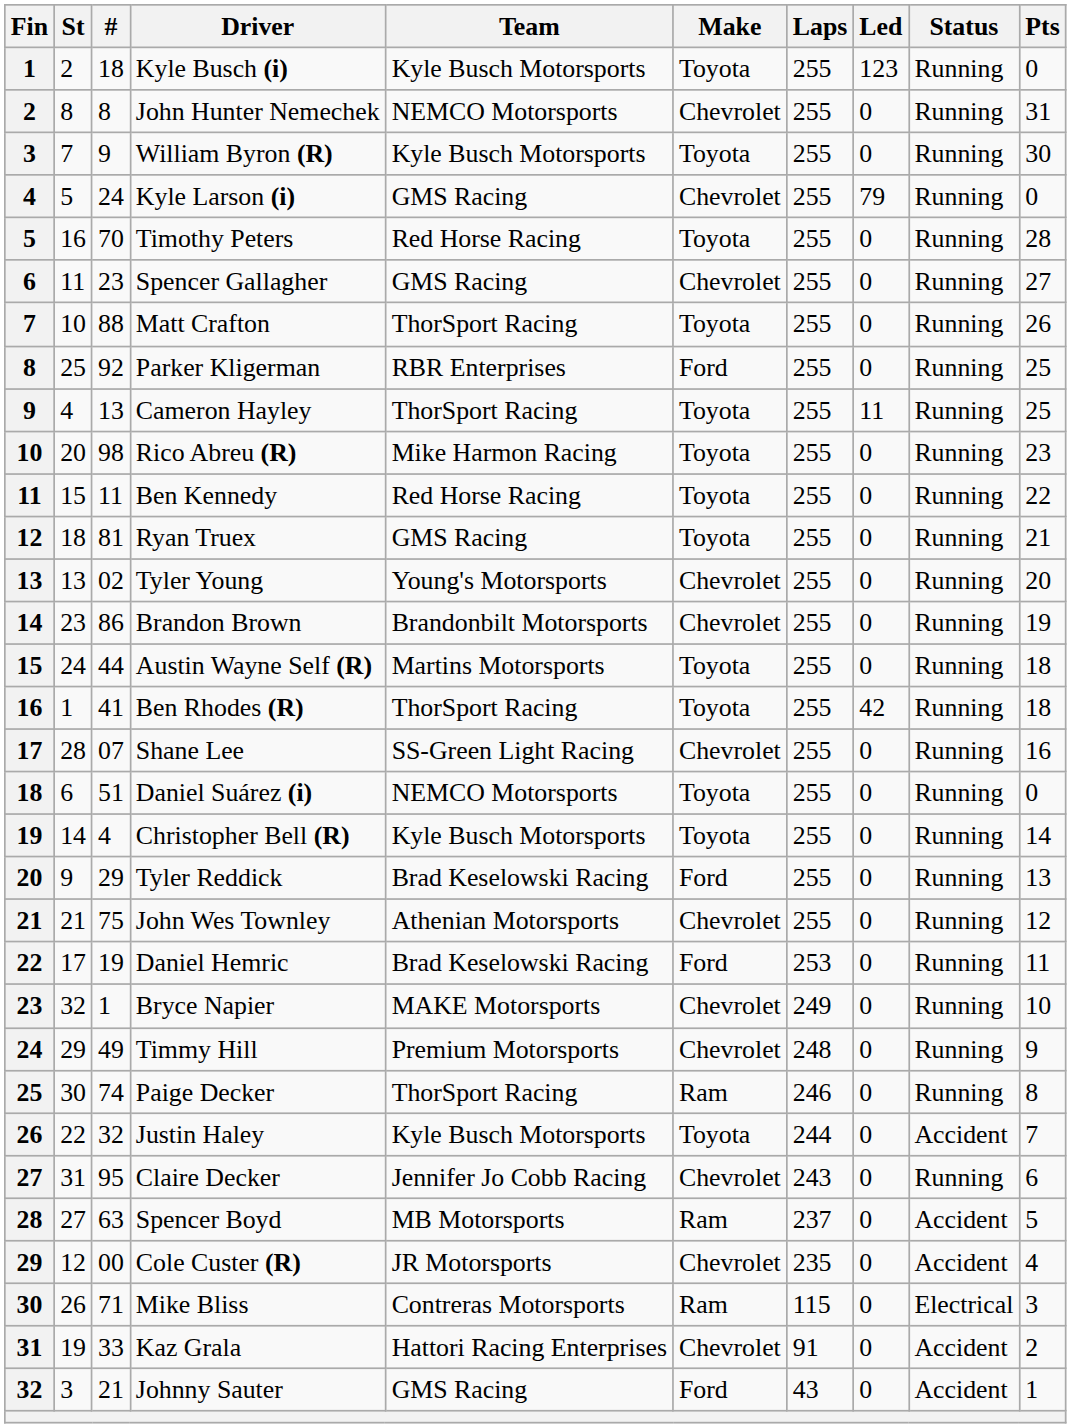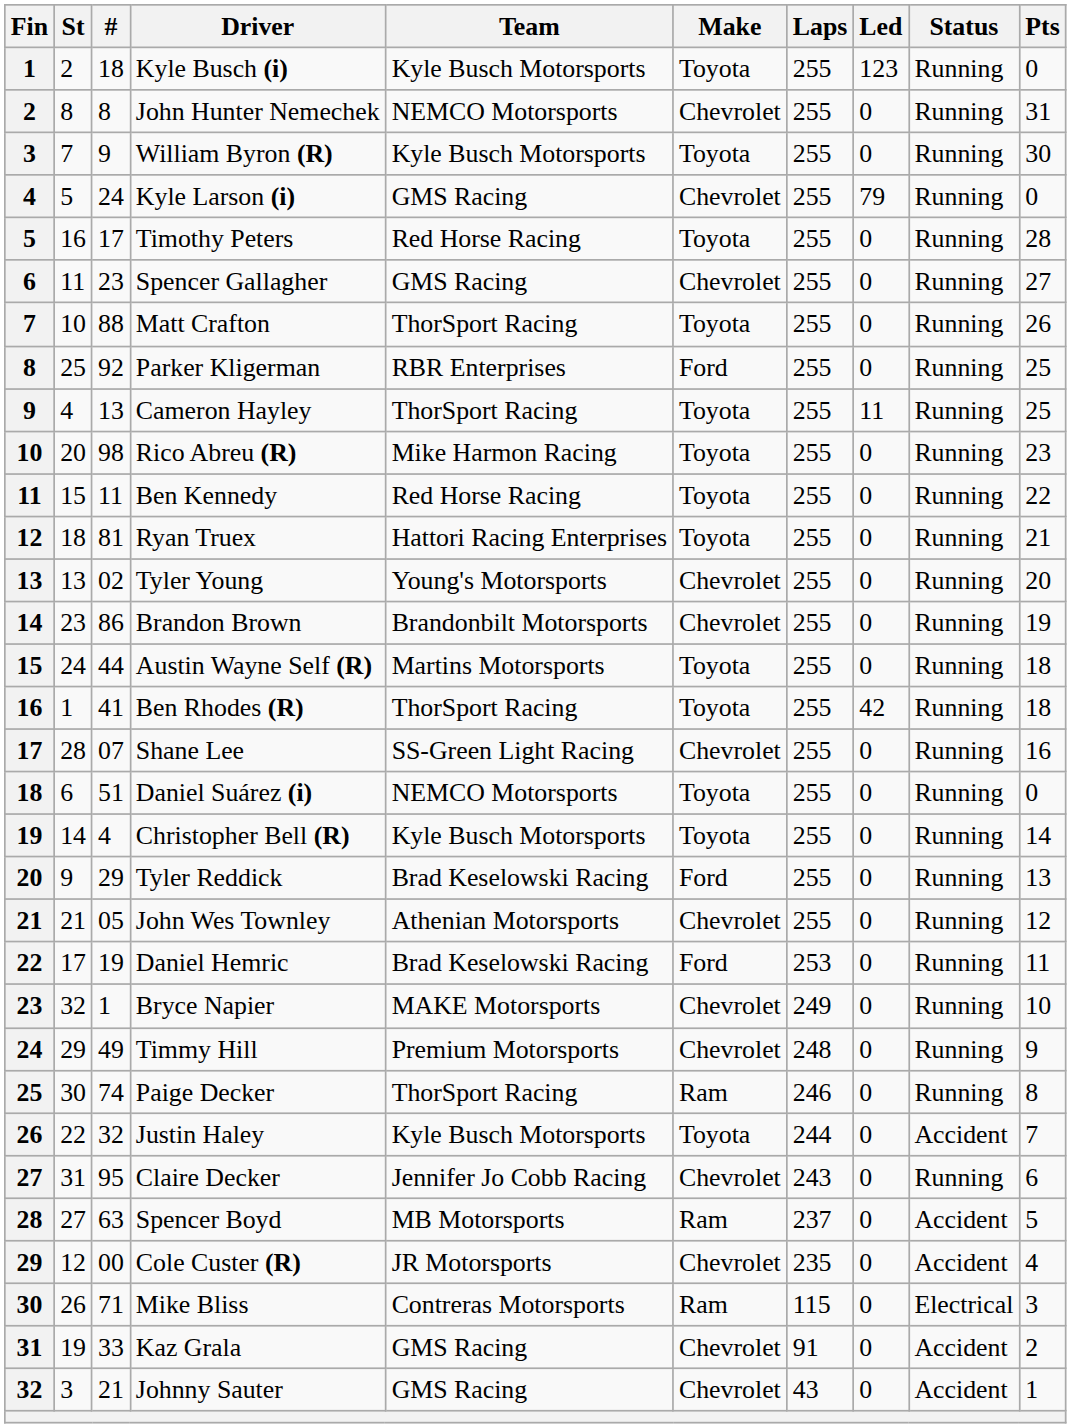 <table class="wikitable" style="font-size:95%">
 <tr>
 <th>Fin</th>
 <th>St</th>
 <th>#</th>
 <th>Driver</th>
 <th>Team</th>
 <th>Make</th>
 <th>Laps</th>
 <th>Led</th>
 <th>Status</th>
 <th>Pts</th>
 </tr>
 <tr>
 <th>1</th>
 <td>2</td>
 <td>18</td>
 <td>Kyle Busch <strong>(i)</strong></td>
 <td>Kyle Busch Motorsports</td>
 <td>Toyota</td>
 <td>255</td>
 <td>123</td>
 <td>Running</td>
 <td>0</td>
 </tr>
 <tr>
 <th>2</th>
 <td>8</td>
 <td>8</td>
 <td>John Hunter Nemechek</td>
 <td>NEMCO Motorsports</td>
 <td>Chevrolet</td>
 <td>255</td>
 <td>0</td>
 <td>Running</td>
 <td>31</td>
 </tr>
 <tr>
 <th>3</th>
 <td>7</td>
 <td>9</td>
 <td>William Byron <strong>(R)</strong></td>
 <td>Kyle Busch Motorsports</td>
 <td>Toyota</td>
 <td>255</td>
 <td>0</td>
 <td>Running</td>
 <td>30</td>
 </tr>
 <tr>
 <th>4</th>
 <td>5</td>
 <td>24</td>
 <td>Kyle Larson <strong>(i)</strong></td>
 <td>GMS Racing</td>
 <td>Chevrolet</td>
 <td>255</td>
 <td>79</td>
 <td>Running</td>
 <td>0</td>
 </tr>
 <tr>
 <th>5</th>
 <td>16</td>
-<td>70</td>
+<td>17</td>
 <td>Timothy Peters</td>
 <td>Red Horse Racing</td>
 <td>Toyota</td>
 <td>255</td>
 <td>0</td>
 <td>Running</td>
 <td>28</td>
 </tr>
 <tr>
 <th>6</th>
 <td>11</td>
 <td>23</td>
 <td>Spencer Gallagher</td>
 <td>GMS Racing</td>
 <td>Chevrolet</td>
 <td>255</td>
 <td>0</td>
 <td>Running</td>
 <td>27</td>
 </tr>
 <tr>
 <th>7</th>
 <td>10</td>
 <td>88</td>
 <td>Matt Crafton</td>
 <td>ThorSport Racing</td>
 <td>Toyota</td>
 <td>255</td>
 <td>0</td>
 <td>Running</td>
 <td>26</td>
 </tr>
 <tr>
 <th>8</th>
 <td>25</td>
 <td>92</td>
 <td>Parker Kligerman</td>
 <td>RBR Enterprises</td>
 <td>Ford</td>
 <td>255</td>
 <td>0</td>
 <td>Running</td>
 <td>25</td>
 </tr>
 <tr>
 <th>9</th>
 <td>4</td>
 <td>13</td>
 <td>Cameron Hayley</td>
 <td>ThorSport Racing</td>
 <td>Toyota</td>
 <td>255</td>
 <td>11</td>
 <td>Running</td>
 <td>25</td>
 </tr>
 <tr>
 <th>10</th>
 <td>20</td>
 <td>98</td>
 <td>Rico Abreu <strong>(R)</strong></td>
 <td>Mike Harmon Racing</td>
 <td>Toyota</td>
 <td>255</td>
 <td>0</td>
 <td>Running</td>
 <td>23</td>
 </tr>
 <tr>
 <th>11</th>
 <td>15</td>
 <td>11</td>
 <td>Ben Kennedy</td>
 <td>Red Horse Racing</td>
 <td>Toyota</td>
 <td>255</td>
 <td>0</td>
 <td>Running</td>
 <td>22</td>
 </tr>
 <tr>
 <th>12</th>
 <td>18</td>
 <td>81</td>
 <td>Ryan Truex</td>
-<td>GMS Racing</td>
+<td>Hattori Racing Enterprises</td>
 <td>Toyota</td>
 <td>255</td>
 <td>0</td>
 <td>Running</td>
 <td>21</td>
 </tr>
 <tr>
 <th>13</th>
 <td>13</td>
 <td>02</td>
 <td>Tyler Young</td>
 <td>Young's Motorsports</td>
 <td>Chevrolet</td>
 <td>255</td>
 <td>0</td>
 <td>Running</td>
 <td>20</td>
 </tr>
 <tr>
 <th>14</th>
 <td>23</td>
 <td>86</td>
 <td>Brandon Brown</td>
 <td>Brandonbilt Motorsports</td>
 <td>Chevrolet</td>
 <td>255</td>
 <td>0</td>
 <td>Running</td>
 <td>19</td>
 </tr>
 <tr>
 <th>15</th>
 <td>24</td>
 <td>44</td>
 <td>Austin Wayne Self <strong>(R)</strong></td>
 <td>Martins Motorsports</td>
 <td>Toyota</td>
 <td>255</td>
 <td>0</td>
 <td>Running</td>
 <td>18</td>
 </tr>
 <tr>
 <th>16</th>
 <td>1</td>
 <td>41</td>
 <td>Ben Rhodes <strong>(R)</strong></td>
 <td>ThorSport Racing</td>
 <td>Toyota</td>
 <td>255</td>
 <td>42</td>
 <td>Running</td>
 <td>18</td>
 </tr>
 <tr>
 <th>17</th>
 <td>28</td>
 <td>07</td>
 <td>Shane Lee</td>
 <td>SS-Green Light Racing</td>
 <td>Chevrolet</td>
 <td>255</td>
 <td>0</td>
 <td>Running</td>
 <td>16</td>
 </tr>
 <tr>
 <th>18</th>
 <td>6</td>
 <td>51</td>
 <td>Daniel Suárez <strong>(i)</strong></td>
 <td>NEMCO Motorsports</td>
 <td>Toyota</td>
 <td>255</td>
 <td>0</td>
 <td>Running</td>
 <td>0</td>
 </tr>
 <tr>
 <th>19</th>
 <td>14</td>
 <td>4</td>
 <td>Christopher Bell <strong>(R)</strong></td>
 <td>Kyle Busch Motorsports</td>
 <td>Toyota</td>
 <td>255</td>
 <td>0</td>
 <td>Running</td>
 <td>14</td>
 </tr>
 <tr>
 <th>20</th>
 <td>9</td>
 <td>29</td>
 <td>Tyler Reddick</td>
 <td>Brad Keselowski Racing</td>
 <td>Ford</td>
 <td>255</td>
 <td>0</td>
 <td>Running</td>
 <td>13</td>
 </tr>
 <tr>
 <th>21</th>
 <td>21</td>
-<td>75</td>
+<td>05</td>
 <td>John Wes Townley</td>
 <td>Athenian Motorsports</td>
 <td>Chevrolet</td>
 <td>255</td>
 <td>0</td>
 <td>Running</td>
 <td>12</td>
 </tr>
 <tr>
 <th>22</th>
 <td>17</td>
 <td>19</td>
 <td>Daniel Hemric</td>
 <td>Brad Keselowski Racing</td>
 <td>Ford</td>
 <td>253</td>
 <td>0</td>
 <td>Running</td>
 <td>11</td>
 </tr>
 <tr>
 <th>23</th>
 <td>32</td>
 <td>1</td>
 <td>Bryce Napier</td>
 <td>MAKE Motorsports</td>
 <td>Chevrolet</td>
 <td>249</td>
 <td>0</td>
 <td>Running</td>
 <td>10</td>
 </tr>
 <tr>
 <th>24</th>
 <td>29</td>
 <td>49</td>
 <td>Timmy Hill</td>
 <td>Premium Motorsports</td>
 <td>Chevrolet</td>
 <td>248</td>
 <td>0</td>
 <td>Running</td>
 <td>9</td>
 </tr>
 <tr>
 <th>25</th>
 <td>30</td>
 <td>74</td>
 <td>Paige Decker</td>
 <td>ThorSport Racing</td>
 <td>Ram</td>
 <td>246</td>
 <td>0</td>
 <td>Running</td>
 <td>8</td>
 </tr>
 <tr>
 <th>26</th>
 <td>22</td>
 <td>32</td>
 <td>Justin Haley</td>
 <td>Kyle Busch Motorsports</td>
 <td>Toyota</td>
 <td>244</td>
 <td>0</td>
 <td>Accident</td>
 <td>7</td>
 </tr>
 <tr>
 <th>27</th>
 <td>31</td>
 <td>95</td>
 <td>Claire Decker</td>
 <td>Jennifer Jo Cobb Racing</td>
 <td>Chevrolet</td>
 <td>243</td>
 <td>0</td>
 <td>Running</td>
 <td>6</td>
 </tr>
 <tr>
 <th>28</th>
 <td>27</td>
 <td>63</td>
 <td>Spencer Boyd</td>
 <td>MB Motorsports</td>
 <td>Ram</td>
 <td>237</td>
 <td>0</td>
 <td>Accident</td>
 <td>5</td>
 </tr>
 <tr>
 <th>29</th>
 <td>12</td>
 <td>00</td>
 <td>Cole Custer <strong>(R)</strong></td>
 <td>JR Motorsports</td>
 <td>Chevrolet</td>
 <td>235</td>
 <td>0</td>
 <td>Accident</td>
 <td>4</td>
 </tr>
 <tr>
 <th>30</th>
 <td>26</td>
 <td>71</td>
 <td>Mike Bliss</td>
 <td>Contreras Motorsports</td>
 <td>Ram</td>
 <td>115</td>
 <td>0</td>
 <td>Electrical</td>
 <td>3</td>
 </tr>
 <tr>
 <th>31</th>
 <td>19</td>
 <td>33</td>
 <td>Kaz Grala</td>
-<td>Hattori Racing Enterprises</td>
+<td>GMS Racing</td>
 <td>Chevrolet</td>
 <td>91</td>
 <td>0</td>
 <td>Accident</td>
 <td>2</td>
 </tr>
 <tr>
 <th>32</th>
 <td>3</td>
 <td>21</td>
 <td>Johnny Sauter</td>
 <td>GMS Racing</td>
-<td>Ford</td>
+<td>Chevrolet</td>
 <td>43</td>
 <td>0</td>
 <td>Accident</td>
 <td>1</td>
 </tr>
 <tr>
 <th colspan="10"></th>
 </tr>
 </table>
